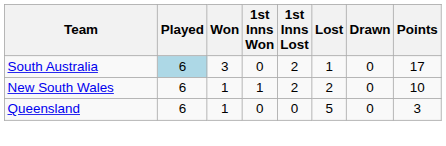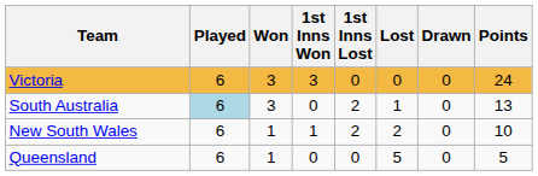 <table class="wikitable" style="text-align:center;">
 <tr>
 <th width=175>Team</th>
 <th style="width:30px;" abbr="Played">Played</th>
 <th style="width:30px;" abbr="Won">Won</th>
 <th style="width:30px;" abbr="1stWon">1st Inns Won</th>
 <th style="width:30px;" abbr="1stLost">1st Inns Lost</th>
 <th style="width:30px;" abbr="Lost">Lost</th>
 <th style="width:30px;" abbr="Drawn">Drawn</th>
 <th style="width:30px;" abbr="Points">Points</th>
 </tr>
+<tr style="background:#f4b942;">
+<td style="text-align:left;"><a href='#'>Victoria</a></td>
+<td>6</td>
+<td>3</td>
+<td>3</td>
+<td>0</td>
+<td>0</td>
+<td>0</td>
+<td>24</td>
+</tr>
 <tr>
 <td style="text-align:left;"><a href='#'>South Australia</a></td>
 <td style="background: lightblue;">6</td>
 <td>3</td>
 <td>0</td>
 <td>2</td>
 <td>1</td>
 <td>0</td>
-<td>17</td>
+<td>13</td>
 </tr>
 <tr>
 <td style="text-align:left;"><a href='#'>New South Wales</a></td>
 <td>6</td>
 <td>1</td>
 <td>1</td>
 <td>2</td>
 <td>2</td>
 <td>0</td>
 <td>10</td>
 </tr>
 <tr>
 <td style="text-align:left;"><a href='#'>Queensland</a></td>
 <td>6</td>
 <td>1</td>
 <td>0</td>
 <td>0</td>
 <td>5</td>
 <td>0</td>
-<td>3</td>
+<td>5</td>
 </tr>
 </table>
